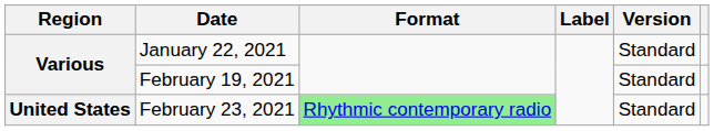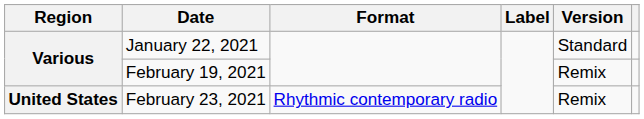 <table class="wikitable plainrowheaders">
 <tr>
 <th>Region</th>
 <th>Date</th>
 <th>Format</th>
 <th>Label</th>
 <th>Version</th>
 <th></th>
 </tr>
 <tr>
 <th scope="row" rowspan="2">Various</th>
 <td>January 22, 2021</td>
 <td rowspan="2"></td>
 <td rowspan="3"></td>
 <td>Standard</td>
 <td></td>
 </tr>
 <tr>
 <td>February 19, 2021</td>
-<td>Standard</td>
+<td>Remix</td>
 <td></td>
 </tr>
 <tr>
 <th scope="row">United States</th>
 <td>February 23, 2021</td>
-<td style="background: lightgreen;"><a href='#'>Rhythmic contemporary radio</a></td>
-<td>Standard</td>
+<td><a href='#'>Rhythmic contemporary radio</a></td>
+<td>Remix</td>
 <td></td>
 </tr>
 </table>
